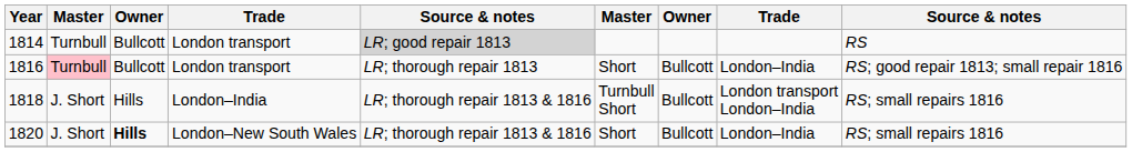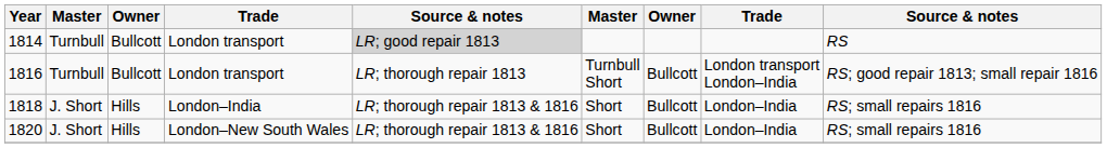 <table class="sortable wikitable">
 <tr>
 <th>Year</th>
 <th>Master</th>
 <th>Owner</th>
 <th>Trade</th>
 <th>Source & notes</th>
 <th>Master</th>
 <th>Owner</th>
 <th>Trade</th>
 <th>Source & notes</th>
 </tr>
 <tr>
 <td>1814</td>
 <td>Turnbull</td>
 <td>Bullcott</td>
 <td>London transport</td>
 <td style="background: lightgrey;"><em>LR</em>; good repair 1813</td>
 <td></td>
 <td></td>
 <td></td>
 <td><em>RS</em></td>
 </tr>
 <tr>
 <td>1816</td>
-<td style="background: pink;">Turnbull</td>
+<td>Turnbull</td>
 <td>Bullcott</td>
 <td>London transport</td>
 <td><em>LR</em>; thorough repair 1813</td>
-<td>Short</td>
+<td>Turnbull<br>Short</td>
 <td>Bullcott</td>
-<td>London–India</td>
+<td>London transport<br>London–India</td>
 <td><em>RS</em>; good repair 1813; small repair 1816</td>
 </tr>
 <tr>
 <td>1818</td>
 <td>J. Short</td>
 <td>Hills</td>
 <td>London–India</td>
 <td><em>LR</em>; thorough repair 1813 & 1816</td>
-<td>Turnbull<br>Short</td>
+<td>Short</td>
 <td>Bullcott</td>
-<td>London transport<br>London–India</td>
+<td>London–India</td>
 <td><em>RS</em>; small repairs 1816</td>
 </tr>
 <tr>
 <td>1820</td>
 <td>J. Short</td>
-<td><strong>Hills</strong></td>
+<td>Hills</td>
 <td>London–New South Wales</td>
 <td><em>LR</em>; thorough repair 1813 & 1816</td>
 <td>Short</td>
 <td>Bullcott</td>
 <td>London–India</td>
 <td><em>RS</em>; small repairs 1816</td>
 </tr>
 <tr>
 </tr>
 </table>
